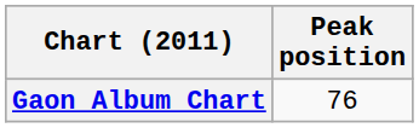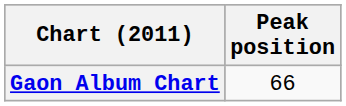 <table class="wikitable plainrowheaders sortable" style="text-align:center;" border="1">
 <tr>
 <th scope="col">Chart (2011)</th>
 <th scope="col">Peak<br>position</th>
 </tr>
 <tr>
 <th scope="row"><a href='#'>Gaon Album Chart</a></th>
-<td>76</td>
+<td>66</td>
 </tr>
 </table>
